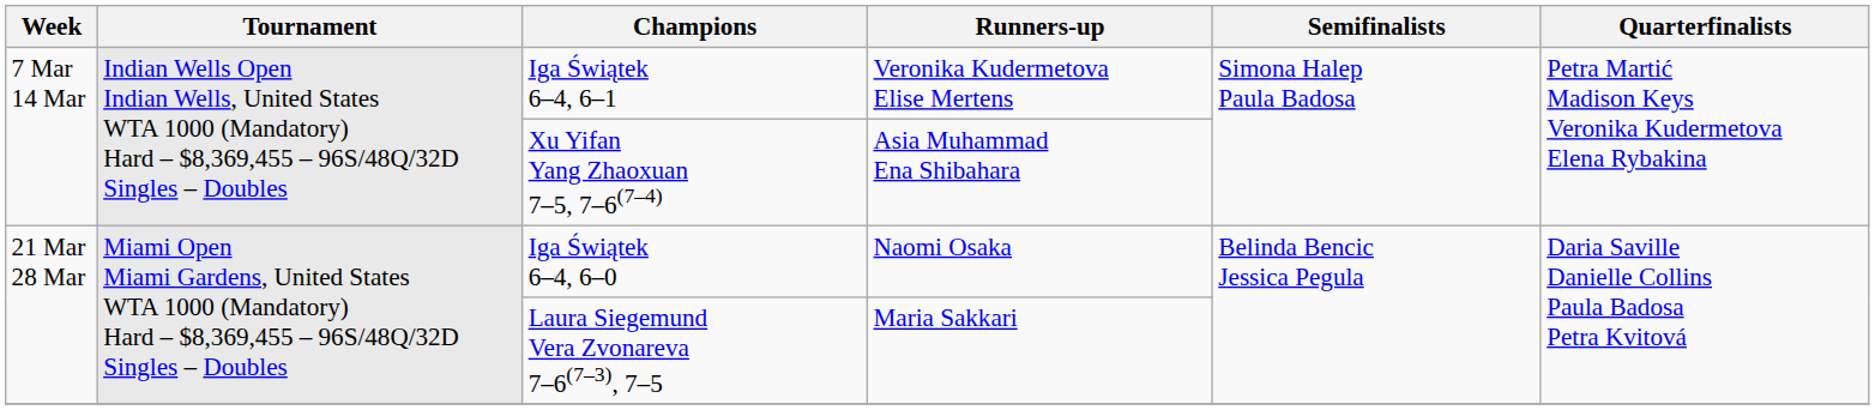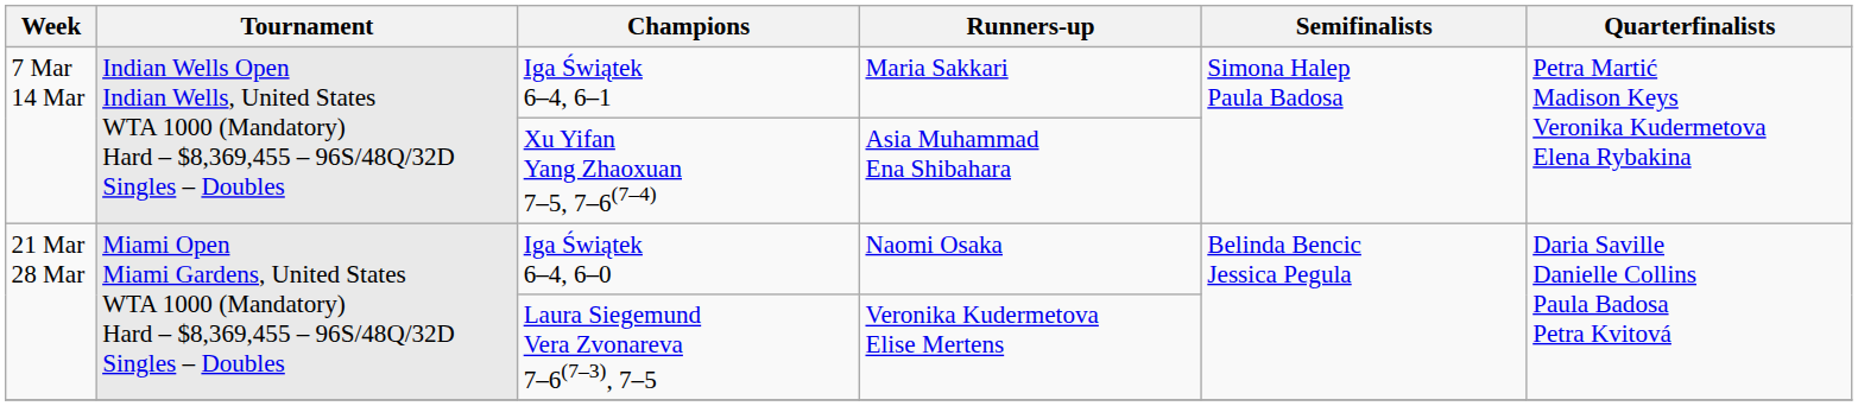 <table class=wikitable style=font-size:95%>
 <tr>
 <th style="width:48px;">Week</th>
 <th style="width:248px;">Tournament</th>
 <th style="width:200px;">Champions</th>
 <th style="width:200px;">Runners-up</th>
 <th style="width:190px;">Semifinalists</th>
 <th style="width:190px;">Quarterfinalists</th>
 </tr>
 <tr style="vertical-align:top">
 <td rowspan=2>7 Mar <br> 14 Mar</td>
 <td style="background:#e9e9e9;" rowspan=2><a href='#'>Indian Wells Open</a> <br> <a href='#'>Indian Wells</a>, United States <br> WTA 1000 (Mandatory) <br> Hard – $8,369,455 – 96S/48Q/32D <br><a href='#'>Singles</a> – <a href='#'>Doubles</a></td>
 <td> <a href='#'>Iga Świątek</a> <br> 6–4, 6–1</td>
-<td> <a href='#'>Veronika Kudermetova</a> <br>  <a href='#'>Elise Mertens</a></td>
+<td> <a href='#'>Maria Sakkari</a></td>
 <td rowspan=2> <a href='#'>Simona Halep</a> <br>  <a href='#'>Paula Badosa</a></td>
 <td rowspan=2> <a href='#'>Petra Martić</a> <br>  <a href='#'>Madison Keys</a> <br>  <a href='#'>Veronika Kudermetova</a> <br>  <a href='#'>Elena Rybakina</a></td>
 </tr>
 <tr style="vertical-align:top">
 <td> <a href='#'>Xu Yifan</a> <br>  <a href='#'>Yang Zhaoxuan</a> <br> 7–5, 7–6<sup>(7–4)</sup></td>
 <td> <a href='#'>Asia Muhammad</a> <br>  <a href='#'>Ena Shibahara</a></td>
 </tr>
 <tr style="vertical-align:top">
 <td rowspan=2>21 Mar <br> 28 Mar</td>
 <td style="background:#e9e9e9;" rowspan=2><a href='#'>Miami Open</a> <br> <a href='#'>Miami Gardens</a>, United States <br> WTA 1000 (Mandatory) <br> Hard – $8,369,455 – 96S/48Q/32D <br> <a href='#'>Singles</a> – <a href='#'>Doubles</a></td>
 <td> <a href='#'>Iga Świątek</a> <br> 6–4, 6–0</td>
 <td> <a href='#'>Naomi Osaka</a></td>
 <td rowspan=2> <a href='#'>Belinda Bencic</a> <br>  <a href='#'>Jessica Pegula</a></td>
 <td rowspan=2> <a href='#'>Daria Saville</a> <br>  <a href='#'>Danielle Collins</a> <br>  <a href='#'>Paula Badosa</a> <br>  <a href='#'>Petra Kvitová</a></td>
 </tr>
 <tr style="vertical-align:top">
 <td> <a href='#'>Laura Siegemund</a> <br>  <a href='#'>Vera Zvonareva</a> <br> 7–6<sup>(7–3)</sup>, 7–5</td>
-<td> <a href='#'>Maria Sakkari</a></td>
+<td> <a href='#'>Veronika Kudermetova</a> <br>  <a href='#'>Elise Mertens</a></td>
 </tr>
 <tr style="vertical-align:top">
 </tr>
 </table>
